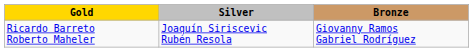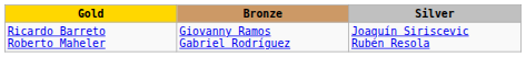 <table class="wikitable" style="text-align:left">
 <tr align="center">
 <td width=200 bgcolor=gold><strong>Gold</strong></td>
+<td width=200 bgcolor=CC9966><strong>Bronze</strong></td>
 <td width=200 bgcolor=silver><strong>Silver</strong></td>
-<td width=200 bgcolor=CC9966><strong>Bronze</strong></td>
 </tr>
 <tr>
 <td><a href='#'>Ricardo Barreto</a><br><a href='#'>Roberto Maheler</a><br><em></em></td>
+<td><a href='#'>Giovanny Ramos</a><br><a href='#'>Gabriel Rodríguez</a><br><em></em></td>
 <td><a href='#'>Joaquín Siriscevic</a><br><a href='#'>Rubén Resola</a><br><em></em></td>
-<td><a href='#'>Giovanny Ramos</a><br><a href='#'>Gabriel Rodríguez</a><br><em></em></td>
 </tr>
 </table>
